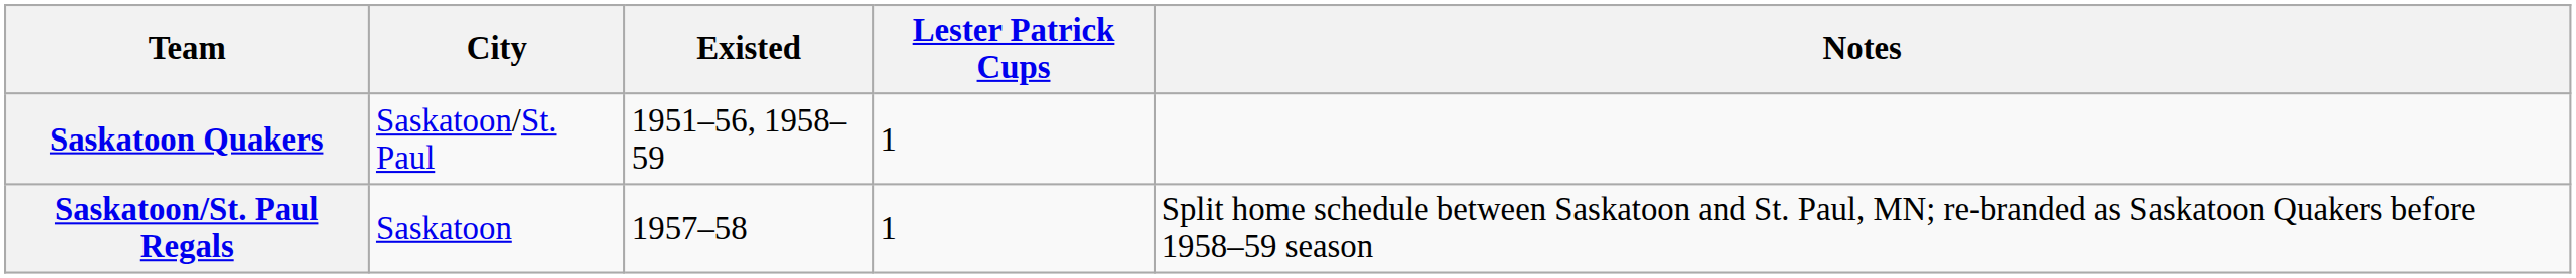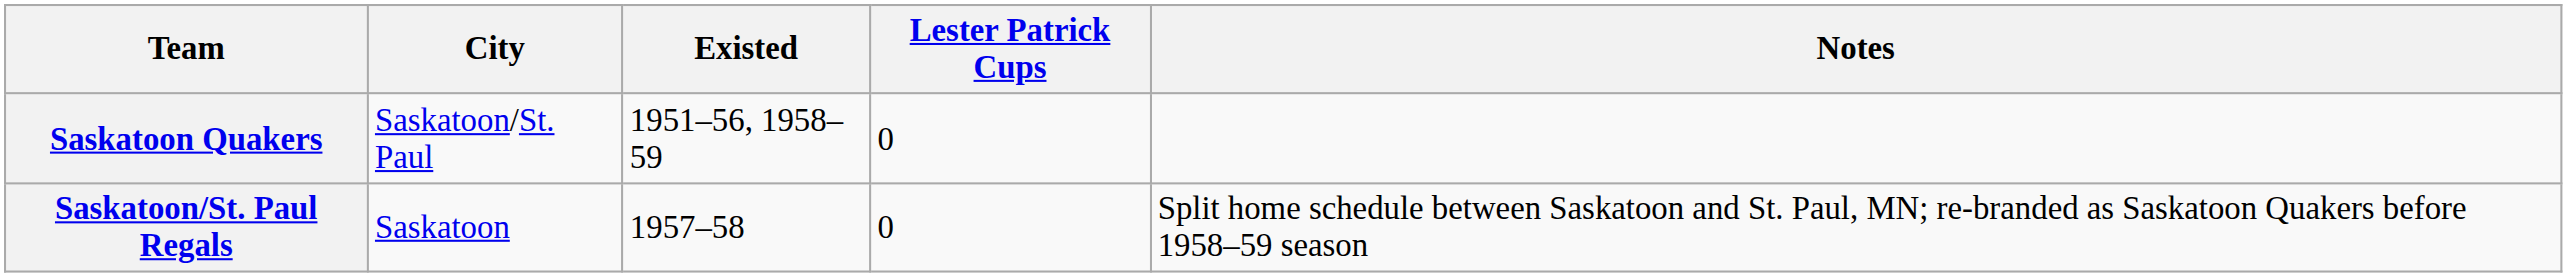 <table class="wikitable sortable plainrowheaders">
 <tr>
 <th scope="col">Team</th>
 <th scope="col">City</th>
 <th scope="col">Existed</th>
 <th scope="col"><a href='#'>Lester Patrick Cups</a></th>
 <th scope="col">Notes</th>
 </tr>
 <tr>
 <th scope="row"><a href='#'>Saskatoon Quakers</a></th>
 <td><a href='#'>Saskatoon</a>/<a href='#'>St. Paul</a></td>
 <td>1951–56, 1958–59</td>
-<td>1</td>
+<td>0</td>
 <td></td>
 </tr>
 <tr>
 <th scope="row"><a href='#'>Saskatoon/St. Paul Regals</a></th>
 <td><a href='#'>Saskatoon</a></td>
 <td>1957–58</td>
-<td>1</td>
+<td>0</td>
 <td>Split home schedule between Saskatoon and St. Paul, MN; re-branded as Saskatoon Quakers before 1958–59 season</td>
 </tr>
 </table>
